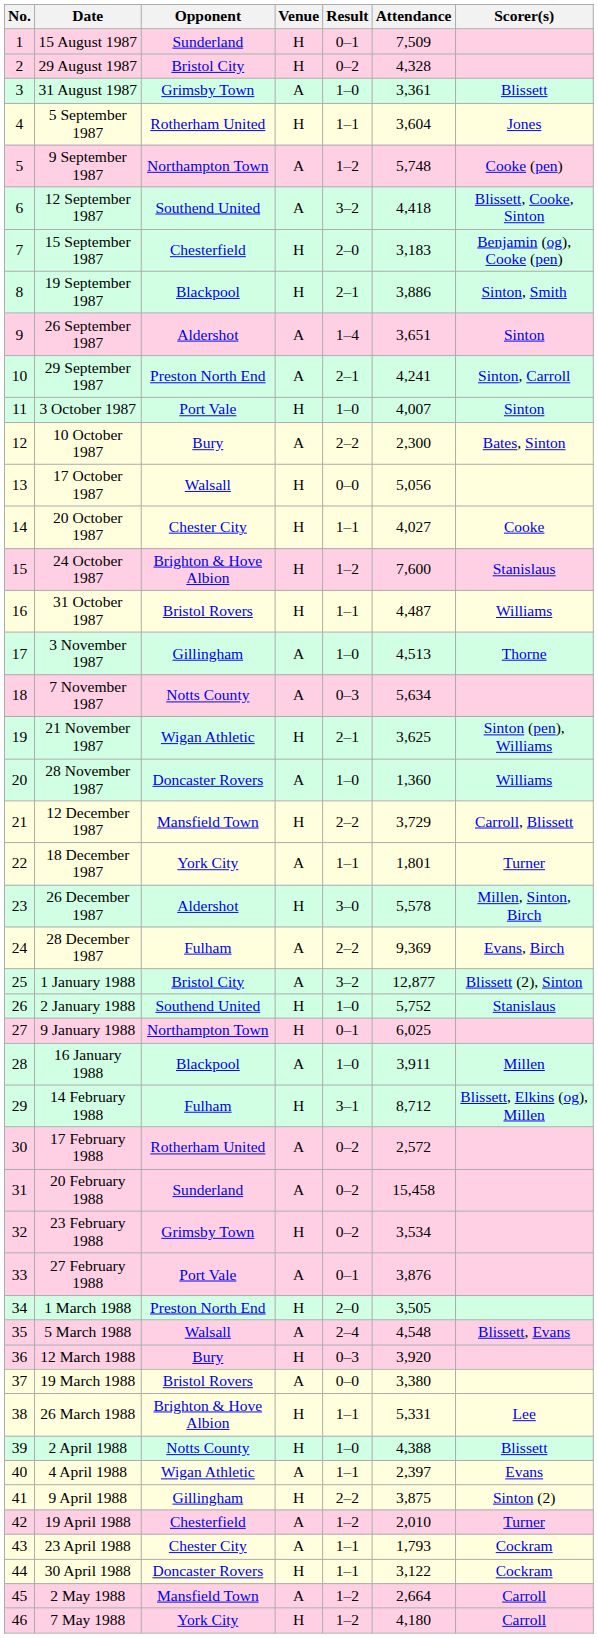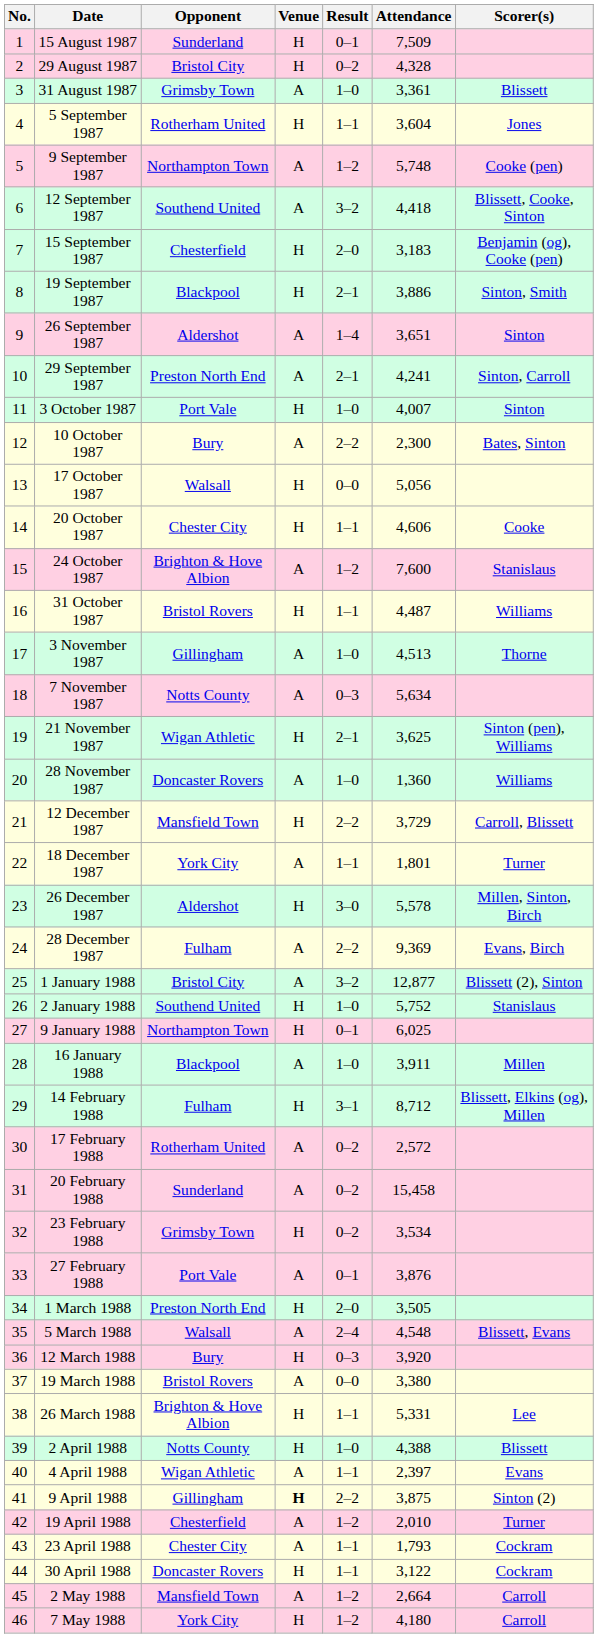 <table class="wikitable sortable" style="text-align:center;">
 <tr>
 <th>No.</th>
 <th>Date</th>
 <th>Opponent</th>
 <th>Venue</th>
 <th>Result</th>
 <th>Attendance</th>
 <th>Scorer(s)</th>
 </tr>
 <tr style="background:#ffd0e3;">
 <td>1</td>
 <td>15 August 1987</td>
 <td><a href='#'>Sunderland</a></td>
 <td>H</td>
 <td>0–1</td>
 <td>7,509</td>
 <td></td>
 </tr>
 <tr style="background:#ffd0e3;">
 <td>2</td>
 <td>29 August 1987</td>
 <td><a href='#'>Bristol City</a></td>
 <td>H</td>
 <td>0–2</td>
 <td>4,328</td>
 <td></td>
 </tr>
 <tr style="background:#d0ffe3;">
 <td>3</td>
 <td>31 August 1987</td>
 <td><a href='#'>Grimsby Town</a></td>
 <td>A</td>
 <td>1–0</td>
 <td>3,361</td>
 <td><a href='#'>Blissett</a></td>
 </tr>
 <tr style="background:#ffd;">
 <td>4</td>
 <td>5 September 1987</td>
 <td><a href='#'>Rotherham United</a></td>
 <td>H</td>
 <td>1–1</td>
 <td>3,604</td>
 <td><a href='#'>Jones</a></td>
 </tr>
 <tr style="background:#ffd0e3;">
 <td>5</td>
 <td>9 September 1987</td>
 <td><a href='#'>Northampton Town</a></td>
 <td>A</td>
 <td>1–2</td>
 <td>5,748</td>
 <td><a href='#'>Cooke</a> (<a href='#'>pen</a>)</td>
 </tr>
 <tr style="background:#d0ffe3;">
 <td>6</td>
 <td>12 September 1987</td>
 <td><a href='#'>Southend United</a></td>
 <td>A</td>
 <td>3–2</td>
 <td>4,418</td>
 <td><a href='#'>Blissett</a>, <a href='#'>Cooke</a>, <a href='#'>Sinton</a></td>
 </tr>
 <tr style="background:#d0ffe3;">
 <td>7</td>
 <td>15 September 1987</td>
 <td><a href='#'>Chesterfield</a></td>
 <td>H</td>
 <td>2–0</td>
 <td>3,183</td>
 <td><a href='#'>Benjamin</a> (<a href='#'>og</a>), <a href='#'>Cooke</a> (<a href='#'>pen</a>)</td>
 </tr>
 <tr style="background:#d0ffe3;">
 <td>8</td>
 <td>19 September 1987</td>
 <td><a href='#'>Blackpool</a></td>
 <td>H</td>
 <td>2–1</td>
 <td>3,886</td>
 <td><a href='#'>Sinton</a>, <a href='#'>Smith</a></td>
 </tr>
 <tr style="background:#ffd0e3;">
 <td>9</td>
 <td>26 September 1987</td>
 <td><a href='#'>Aldershot</a></td>
 <td>A</td>
 <td>1–4</td>
 <td>3,651</td>
 <td><a href='#'>Sinton</a></td>
 </tr>
 <tr style="background:#d0ffe3;">
 <td>10</td>
 <td>29 September 1987</td>
 <td><a href='#'>Preston North End</a></td>
 <td>A</td>
 <td>2–1</td>
 <td>4,241</td>
 <td><a href='#'>Sinton</a>, <a href='#'>Carroll</a></td>
 </tr>
 <tr style="background:#d0ffe3;">
 <td>11</td>
 <td>3 October 1987</td>
 <td><a href='#'>Port Vale</a></td>
 <td>H</td>
 <td>1–0</td>
 <td>4,007</td>
 <td><a href='#'>Sinton</a></td>
 </tr>
 <tr style="background:#ffd;">
 <td>12</td>
 <td>10 October 1987</td>
 <td><a href='#'>Bury</a></td>
 <td>A</td>
 <td>2–2</td>
 <td>2,300</td>
 <td><a href='#'>Bates</a>, <a href='#'>Sinton</a></td>
 </tr>
 <tr style="background:#ffd;">
 <td>13</td>
 <td>17 October 1987</td>
 <td><a href='#'>Walsall</a></td>
 <td>H</td>
 <td>0–0</td>
 <td>5,056</td>
 <td></td>
 </tr>
 <tr style="background:#ffd;">
 <td>14</td>
 <td>20 October 1987</td>
 <td><a href='#'>Chester City</a></td>
 <td>H</td>
 <td>1–1</td>
-<td>4,027</td>
+<td>4,606</td>
 <td><a href='#'>Cooke</a></td>
 </tr>
 <tr style="background:#ffd0e3;">
 <td>15</td>
 <td>24 October 1987</td>
 <td><a href='#'>Brighton & Hove Albion</a></td>
-<td>H</td>
+<td>A</td>
 <td>1–2</td>
 <td>7,600</td>
 <td><a href='#'>Stanislaus</a></td>
 </tr>
 <tr style="background:#ffd;">
 <td>16</td>
 <td>31 October 1987</td>
 <td><a href='#'>Bristol Rovers</a></td>
 <td>H</td>
 <td>1–1</td>
 <td>4,487</td>
 <td><a href='#'>Williams</a></td>
 </tr>
 <tr style="background:#d0ffe3;">
 <td>17</td>
 <td>3 November 1987</td>
 <td><a href='#'>Gillingham</a></td>
 <td>A</td>
 <td>1–0</td>
 <td>4,513</td>
 <td><a href='#'>Thorne</a></td>
 </tr>
 <tr style="background:#ffd0e3;">
 <td>18</td>
 <td>7 November 1987</td>
 <td><a href='#'>Notts County</a></td>
 <td>A</td>
 <td>0–3</td>
 <td>5,634</td>
 <td></td>
 </tr>
 <tr style="background:#d0ffe3;">
 <td>19</td>
 <td>21 November 1987</td>
 <td><a href='#'>Wigan Athletic</a></td>
 <td>H</td>
 <td>2–1</td>
 <td>3,625</td>
 <td><a href='#'>Sinton</a> (<a href='#'>pen</a>), <a href='#'>Williams</a></td>
 </tr>
 <tr style="background:#d0ffe3;">
 <td>20</td>
 <td>28 November 1987</td>
 <td><a href='#'>Doncaster Rovers</a></td>
 <td>A</td>
 <td>1–0</td>
 <td>1,360</td>
 <td><a href='#'>Williams</a></td>
 </tr>
 <tr style="background:#ffd;">
 <td>21</td>
 <td>12 December 1987</td>
 <td><a href='#'>Mansfield Town</a></td>
 <td>H</td>
 <td>2–2</td>
 <td>3,729</td>
 <td><a href='#'>Carroll</a>, <a href='#'>Blissett</a></td>
 </tr>
 <tr style="background:#ffd;">
 <td>22</td>
 <td>18 December 1987</td>
 <td><a href='#'>York City</a></td>
 <td>A</td>
 <td>1–1</td>
 <td>1,801</td>
 <td><a href='#'>Turner</a></td>
 </tr>
 <tr style="background:#d0ffe3;">
 <td>23</td>
 <td>26 December 1987</td>
 <td><a href='#'>Aldershot</a></td>
 <td>H</td>
 <td>3–0</td>
 <td>5,578</td>
 <td><a href='#'>Millen</a>, <a href='#'>Sinton</a>, <a href='#'>Birch</a></td>
 </tr>
 <tr style="background:#ffd;">
 <td>24</td>
 <td>28 December 1987</td>
 <td><a href='#'>Fulham</a></td>
 <td>A</td>
 <td>2–2</td>
 <td>9,369</td>
 <td><a href='#'>Evans</a>, <a href='#'>Birch</a></td>
 </tr>
 <tr style="background:#d0ffe3;">
 <td>25</td>
 <td>1 January 1988</td>
 <td><a href='#'>Bristol City</a></td>
 <td>A</td>
 <td>3–2</td>
 <td>12,877</td>
 <td><a href='#'>Blissett</a> (2), <a href='#'>Sinton</a></td>
 </tr>
 <tr style="background:#d0ffe3;">
 <td>26</td>
 <td>2 January 1988</td>
 <td><a href='#'>Southend United</a></td>
 <td>H</td>
 <td>1–0</td>
 <td>5,752</td>
 <td><a href='#'>Stanislaus</a></td>
 </tr>
 <tr style="background:#ffd0e3;">
 <td>27</td>
 <td>9 January 1988</td>
 <td><a href='#'>Northampton Town</a></td>
 <td>H</td>
 <td>0–1</td>
 <td>6,025</td>
 <td></td>
 </tr>
 <tr style="background:#d0ffe3;">
 <td>28</td>
 <td>16 January 1988</td>
 <td><a href='#'>Blackpool</a></td>
 <td>A</td>
 <td>1–0</td>
 <td>3,911</td>
 <td><a href='#'>Millen</a></td>
 </tr>
 <tr style="background:#d0ffe3;">
 <td>29</td>
 <td>14 February 1988</td>
 <td><a href='#'>Fulham</a></td>
 <td>H</td>
 <td>3–1</td>
 <td>8,712</td>
 <td><a href='#'>Blissett</a>, <a href='#'>Elkins</a> (<a href='#'>og</a>), <a href='#'>Millen</a></td>
 </tr>
 <tr style="background:#ffd0e3;">
 <td>30</td>
 <td>17 February 1988</td>
 <td><a href='#'>Rotherham United</a></td>
 <td>A</td>
 <td>0–2</td>
 <td>2,572</td>
 <td></td>
 </tr>
 <tr style="background:#ffd0e3;">
 <td>31</td>
 <td>20 February 1988</td>
 <td><a href='#'>Sunderland</a></td>
 <td>A</td>
 <td>0–2</td>
 <td>15,458</td>
 <td></td>
 </tr>
 <tr style="background:#ffd0e3;">
 <td>32</td>
 <td>23 February 1988</td>
 <td><a href='#'>Grimsby Town</a></td>
 <td>H</td>
 <td>0–2</td>
 <td>3,534</td>
 <td></td>
 </tr>
 <tr style="background:#ffd0e3;">
 <td>33</td>
 <td>27 February 1988</td>
 <td><a href='#'>Port Vale</a></td>
 <td>A</td>
 <td>0–1</td>
 <td>3,876</td>
 <td></td>
 </tr>
 <tr style="background:#d0ffe3;">
 <td>34</td>
 <td>1 March 1988</td>
 <td><a href='#'>Preston North End</a></td>
 <td>H</td>
 <td>2–0</td>
 <td>3,505</td>
 <td></td>
 </tr>
 <tr style="background:#ffd0e3;">
 <td>35</td>
 <td>5 March 1988</td>
 <td><a href='#'>Walsall</a></td>
 <td>A</td>
 <td>2–4</td>
 <td>4,548</td>
 <td><a href='#'>Blissett</a>, <a href='#'>Evans</a></td>
 </tr>
 <tr style="background:#ffd0e3;">
 <td>36</td>
 <td>12 March 1988</td>
 <td><a href='#'>Bury</a></td>
 <td>H</td>
 <td>0–3</td>
 <td>3,920</td>
 <td></td>
 </tr>
 <tr style="background:#ffd;">
 <td>37</td>
 <td>19 March 1988</td>
 <td><a href='#'>Bristol Rovers</a></td>
 <td>A</td>
 <td>0–0</td>
 <td>3,380</td>
 <td></td>
 </tr>
 <tr style="background:#ffd;">
 <td>38</td>
 <td>26 March 1988</td>
 <td><a href='#'>Brighton & Hove Albion</a></td>
 <td>H</td>
 <td>1–1</td>
 <td>5,331</td>
 <td><a href='#'>Lee</a></td>
 </tr>
 <tr style="background:#d0ffe3;">
 <td>39</td>
 <td>2 April 1988</td>
 <td><a href='#'>Notts County</a></td>
 <td>H</td>
 <td>1–0</td>
 <td>4,388</td>
 <td><a href='#'>Blissett</a></td>
 </tr>
 <tr style="background:#ffd;">
 <td>40</td>
 <td>4 April 1988</td>
 <td><a href='#'>Wigan Athletic</a></td>
 <td>A</td>
 <td>1–1</td>
 <td>2,397</td>
 <td><a href='#'>Evans</a></td>
 </tr>
 <tr style="background:#ffd;">
 <td>41</td>
 <td>9 April 1988</td>
 <td><a href='#'>Gillingham</a></td>
-<td>H</td>
+<td><strong>H</strong></td>
 <td>2–2</td>
 <td>3,875</td>
 <td><a href='#'>Sinton</a> (2)</td>
 </tr>
 <tr style="background:#ffd0e3;">
 <td>42</td>
 <td>19 April 1988</td>
 <td><a href='#'>Chesterfield</a></td>
 <td>A</td>
 <td>1–2</td>
 <td>2,010</td>
 <td><a href='#'>Turner</a></td>
 </tr>
 <tr style="background:#ffd;">
 <td>43</td>
 <td>23 April 1988</td>
 <td><a href='#'>Chester City</a></td>
 <td>A</td>
 <td>1–1</td>
 <td>1,793</td>
 <td><a href='#'>Cockram</a></td>
 </tr>
 <tr style="background:#ffd;">
 <td>44</td>
 <td>30 April 1988</td>
 <td><a href='#'>Doncaster Rovers</a></td>
 <td>H</td>
 <td>1–1</td>
 <td>3,122</td>
 <td><a href='#'>Cockram</a></td>
 </tr>
 <tr style="background:#ffd0e3;">
 <td>45</td>
 <td>2 May 1988</td>
 <td><a href='#'>Mansfield Town</a></td>
 <td>A</td>
 <td>1–2</td>
 <td>2,664</td>
 <td><a href='#'>Carroll</a></td>
 </tr>
 <tr style="background:#ffd0e3;">
 <td>46</td>
 <td>7 May 1988</td>
 <td><a href='#'>York City</a></td>
 <td>H</td>
 <td>1–2</td>
 <td>4,180</td>
 <td><a href='#'>Carroll</a></td>
 </tr>
 </table>
